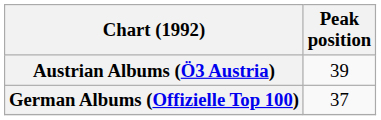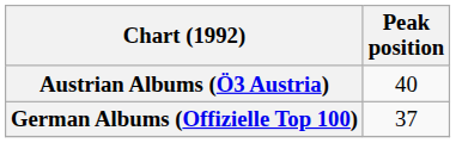 <table class="wikitable plainrowheaders" style="text-align:center">
 <tr>
 <th scope="col">Chart (1992)</th>
 <th scope="col">Peak<br>position</th>
 </tr>
 <tr>
 <th scope="row">Austrian Albums (<a href='#'>Ö3 Austria</a>)</th>
-<td>39</td>
+<td>40</td>
 </tr>
 <tr>
 <th scope="row">German Albums (<a href='#'>Offizielle Top 100</a>)</th>
 <td>37</td>
 </tr>
 <tr>
 </tr>
 </table>
